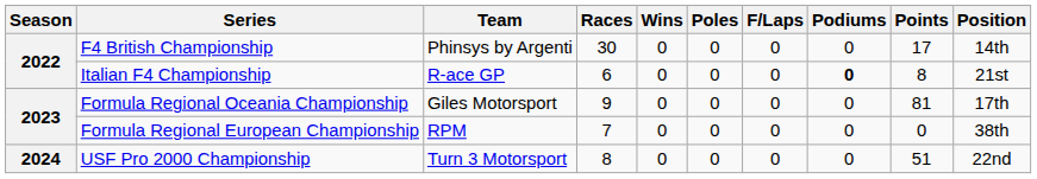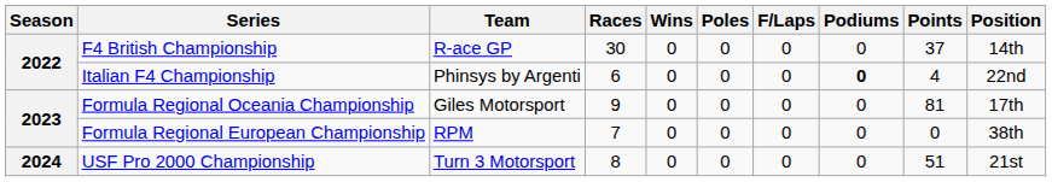 <table class="wikitable" style="font-size: 90%; text-align:center">
 <tr>
 <th>Season</th>
 <th>Series</th>
 <th>Team</th>
 <th>Races</th>
 <th>Wins</th>
 <th>Poles</th>
 <th>F/Laps</th>
 <th>Podiums</th>
 <th>Points</th>
 <th>Position</th>
 </tr>
 <tr>
 <th rowspan="2">2022</th>
 <td align=left><a href='#'>F4 British Championship</a></td>
-<td align=left>Phinsys by Argenti</td>
+<td align=left><a href='#'>R-ace GP</a></td>
 <td>30</td>
 <td>0</td>
 <td>0</td>
 <td>0</td>
 <td>0</td>
-<td>17</td>
+<td>37</td>
 <td>14th</td>
 </tr>
 <tr>
 <td align=left><a href='#'>Italian F4 Championship</a></td>
-<td align=left><a href='#'>R-ace GP</a></td>
+<td align=left>Phinsys by Argenti</td>
 <td>6</td>
 <td>0</td>
 <td>0</td>
 <td>0</td>
 <td><strong>0</strong></td>
-<td>8</td>
-<td>21st</td>
+<td>4</td>
+<td>22nd</td>
 </tr>
 <tr>
 <th rowspan="2">2023</th>
 <td align=left><a href='#'>Formula Regional Oceania Championship</a></td>
 <td align=left>Giles Motorsport</td>
 <td>9</td>
 <td>0</td>
 <td>0</td>
 <td>0</td>
 <td>0</td>
 <td>81</td>
 <td>17th</td>
 </tr>
 <tr>
 <td align=left><a href='#'>Formula Regional European Championship</a></td>
 <td align=left><a href='#'>RPM</a></td>
 <td>7</td>
 <td>0</td>
 <td>0</td>
 <td>0</td>
 <td>0</td>
 <td>0</td>
 <td>38th</td>
 </tr>
 <tr>
 <th>2024</th>
 <td align=left><a href='#'>USF Pro 2000 Championship</a></td>
 <td align=left><a href='#'>Turn 3 Motorsport</a></td>
 <td>8</td>
 <td>0</td>
 <td>0</td>
 <td>0</td>
 <td>0</td>
 <td>51</td>
-<td>22nd</td>
+<td>21st</td>
 </tr>
 </table>
